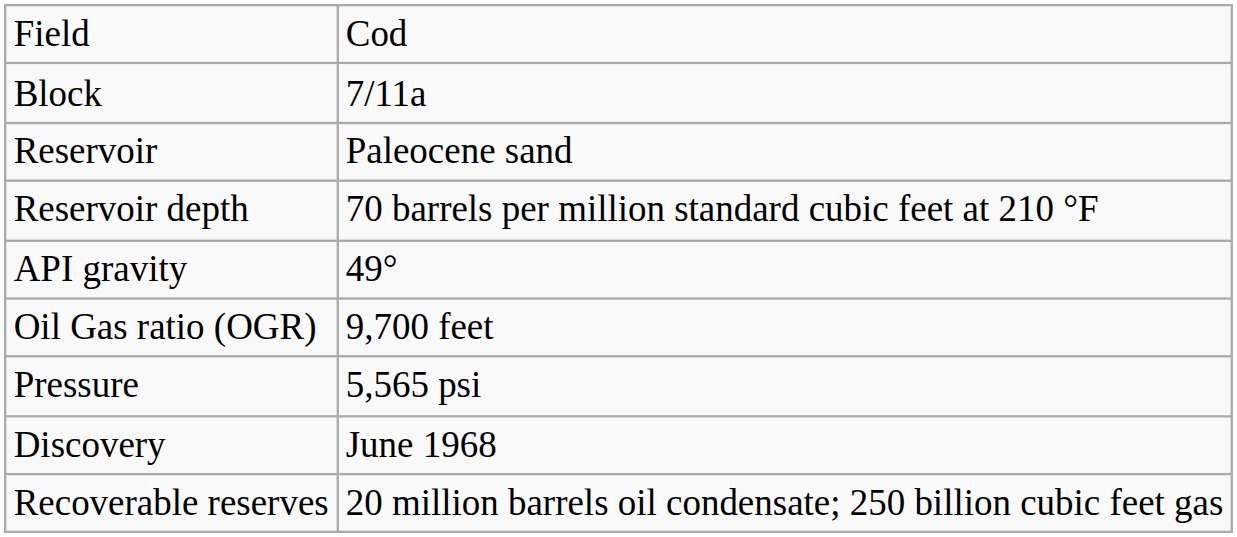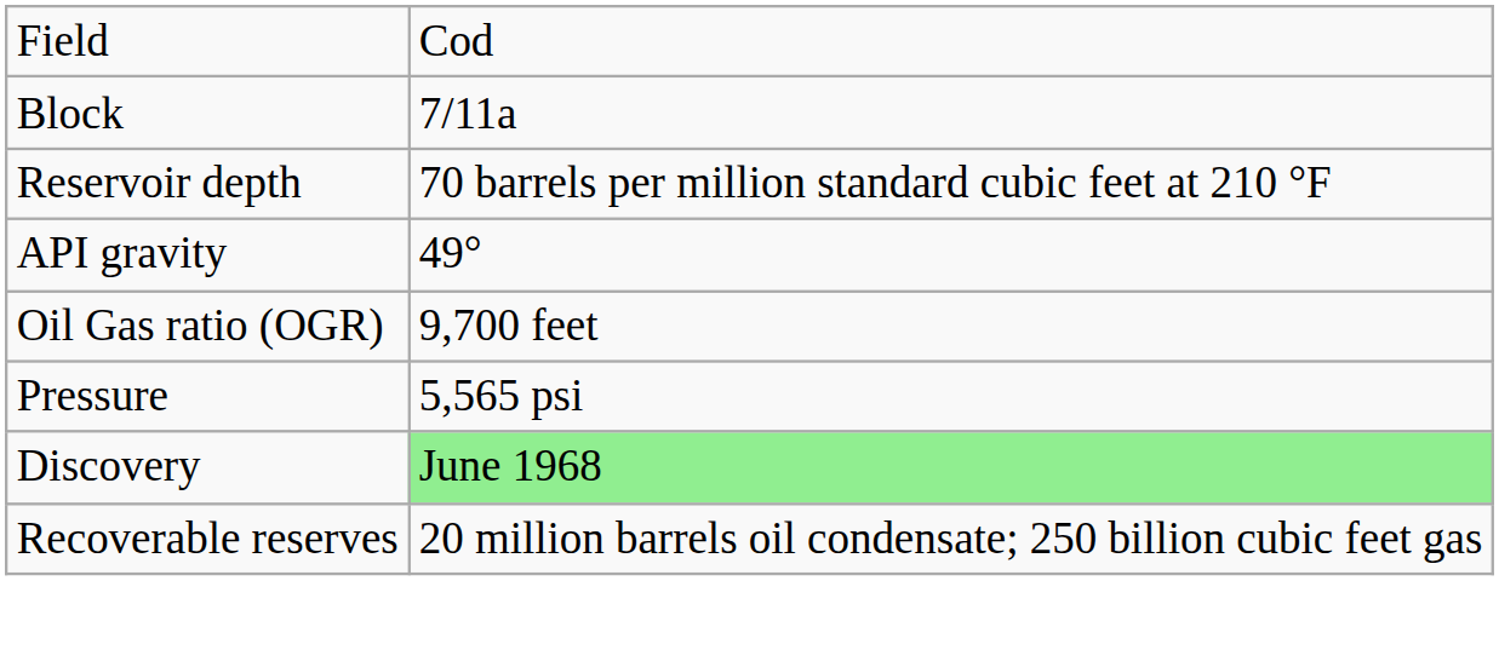 <table class="wikitable">
 <tr>
 <td>Field</td>
 <td>Cod</td>
 </tr>
 <tr>
 <td>Block</td>
 <td>7/11a</td>
-</tr>
-<tr>
-<td>Reservoir</td>
-<td>Paleocene sand</td>
 </tr>
 <tr>
 <td>Reservoir depth</td>
 <td>70 barrels per million standard cubic feet at 210 °F</td>
 </tr>
 <tr>
 <td>API gravity</td>
 <td>49°</td>
 </tr>
 <tr>
 <td>Oil Gas ratio (OGR)</td>
 <td>9,700 feet</td>
 </tr>
 <tr>
 <td>Pressure</td>
 <td>5,565 psi</td>
 </tr>
 <tr>
 <td>Discovery</td>
-<td>June 1968</td>
+<td style="background: lightgreen;">June 1968</td>
 </tr>
 <tr>
 <td>Recoverable reserves</td>
 <td>20 million barrels oil condensate; 250 billion cubic feet gas</td>
 </tr>
 </table>
